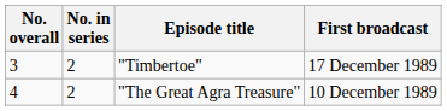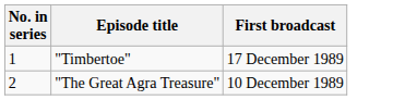 <table class="wikitable">
 <tr>
-<th>No.<br>overall</th>
 <th>No. in<br>series</th>
 <th>Episode title</th>
 <th>First broadcast</th>
 </tr>
 <tr>
-<td>3</td>
-<td>2</td>
+<td>1</td>
 <td>"Timbertoe"</td>
 <td>17 December 1989</td>
 </tr>
 <tr>
-<td>4</td>
 <td>2</td>
 <td>"The Great Agra Treasure"</td>
 <td>10 December 1989</td>
 </tr>
 </table>
